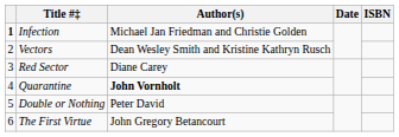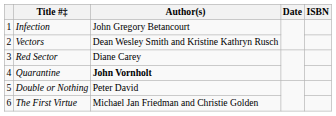 <table class="wikitable">
 <tr>
 <th></th>
 <th>Title #‡</th>
 <th>Author(s)</th>
 <th>Date</th>
 <th>ISBN</th>
 </tr>
 <tr>
-<td><strong>1</strong></td>
+<td>1</td>
 <td><em>Infection</em></td>
-<td>Michael Jan Friedman and Christie Golden</td>
+<td>John Gregory Betancourt</td>
 <td rowspan="2"></td>
 <td></td>
 </tr>
 <tr>
 <td>2</td>
 <td><em>Vectors</em></td>
 <td>Dean Wesley Smith and Kristine Kathryn Rusch</td>
 <td></td>
 </tr>
 <tr>
 <td>3</td>
 <td><em>Red Sector</em></td>
 <td>Diane Carey</td>
 <td rowspan="2"></td>
 <td></td>
 </tr>
 <tr>
 <td>4</td>
 <td><em>Quarantine</em></td>
 <td><strong>John Vornholt</strong></td>
 <td></td>
 </tr>
 <tr>
 <td>5</td>
 <td><em>Double or Nothing</em></td>
 <td>Peter David</td>
 <td rowspan="2"></td>
 <td></td>
 </tr>
 <tr>
 <td>6</td>
 <td><em>The First Virtue</em></td>
-<td>John Gregory Betancourt</td>
+<td>Michael Jan Friedman and Christie Golden</td>
 <td></td>
 </tr>
 </table>
